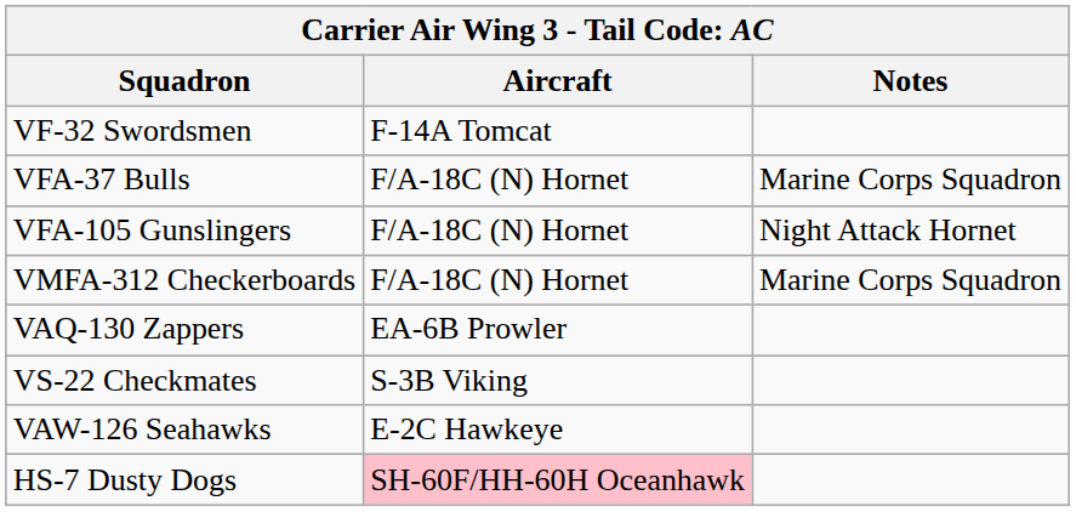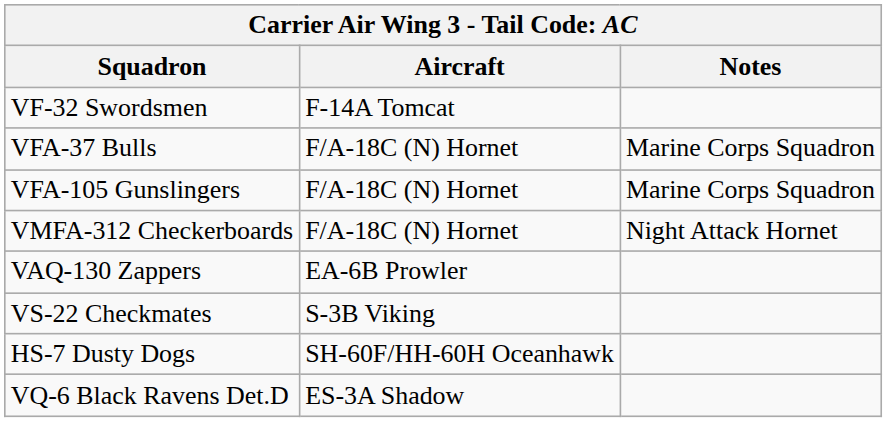 <table class="wikitable">
 <tr>
 <th colspan="3">Carrier Air Wing 3 - Tail Code: <em>AC</em></th>
 </tr>
 <tr>
 <th>Squadron</th>
 <th>Aircraft</th>
 <th>Notes</th>
 </tr>
 <tr>
 <td>VF-32 Swordsmen</td>
 <td>F-14A Tomcat</td>
 <td></td>
 </tr>
 <tr>
 <td>VFA-37 Bulls</td>
 <td>F/A-18C (N) Hornet</td>
 <td>Marine Corps Squadron</td>
 </tr>
 <tr>
 <td>VFA-105 Gunslingers</td>
 <td>F/A-18C (N) Hornet</td>
-<td>Night Attack Hornet</td>
+<td>Marine Corps Squadron</td>
 </tr>
 <tr>
 <td>VMFA-312 Checkerboards</td>
 <td>F/A-18C (N) Hornet</td>
-<td>Marine Corps Squadron</td>
+<td>Night Attack Hornet</td>
 </tr>
 <tr>
 <td>VAQ-130 Zappers</td>
 <td>EA-6B Prowler</td>
 <td></td>
 </tr>
 <tr>
 <td>VS-22 Checkmates</td>
 <td>S-3B Viking</td>
 <td></td>
 </tr>
 <tr>
-<td>VAW-126 Seahawks</td>
-<td>E-2C Hawkeye</td>
+<td>HS-7 Dusty Dogs</td>
+<td>SH-60F/HH-60H Oceanhawk</td>
 <td></td>
 </tr>
 <tr>
-<td>HS-7 Dusty Dogs</td>
-<td style="background: pink;">SH-60F/HH-60H Oceanhawk</td>
+<td>VQ-6 Black Ravens Det.D</td>
+<td>ES-3A Shadow</td>
 <td></td>
 </tr>
 </table>
